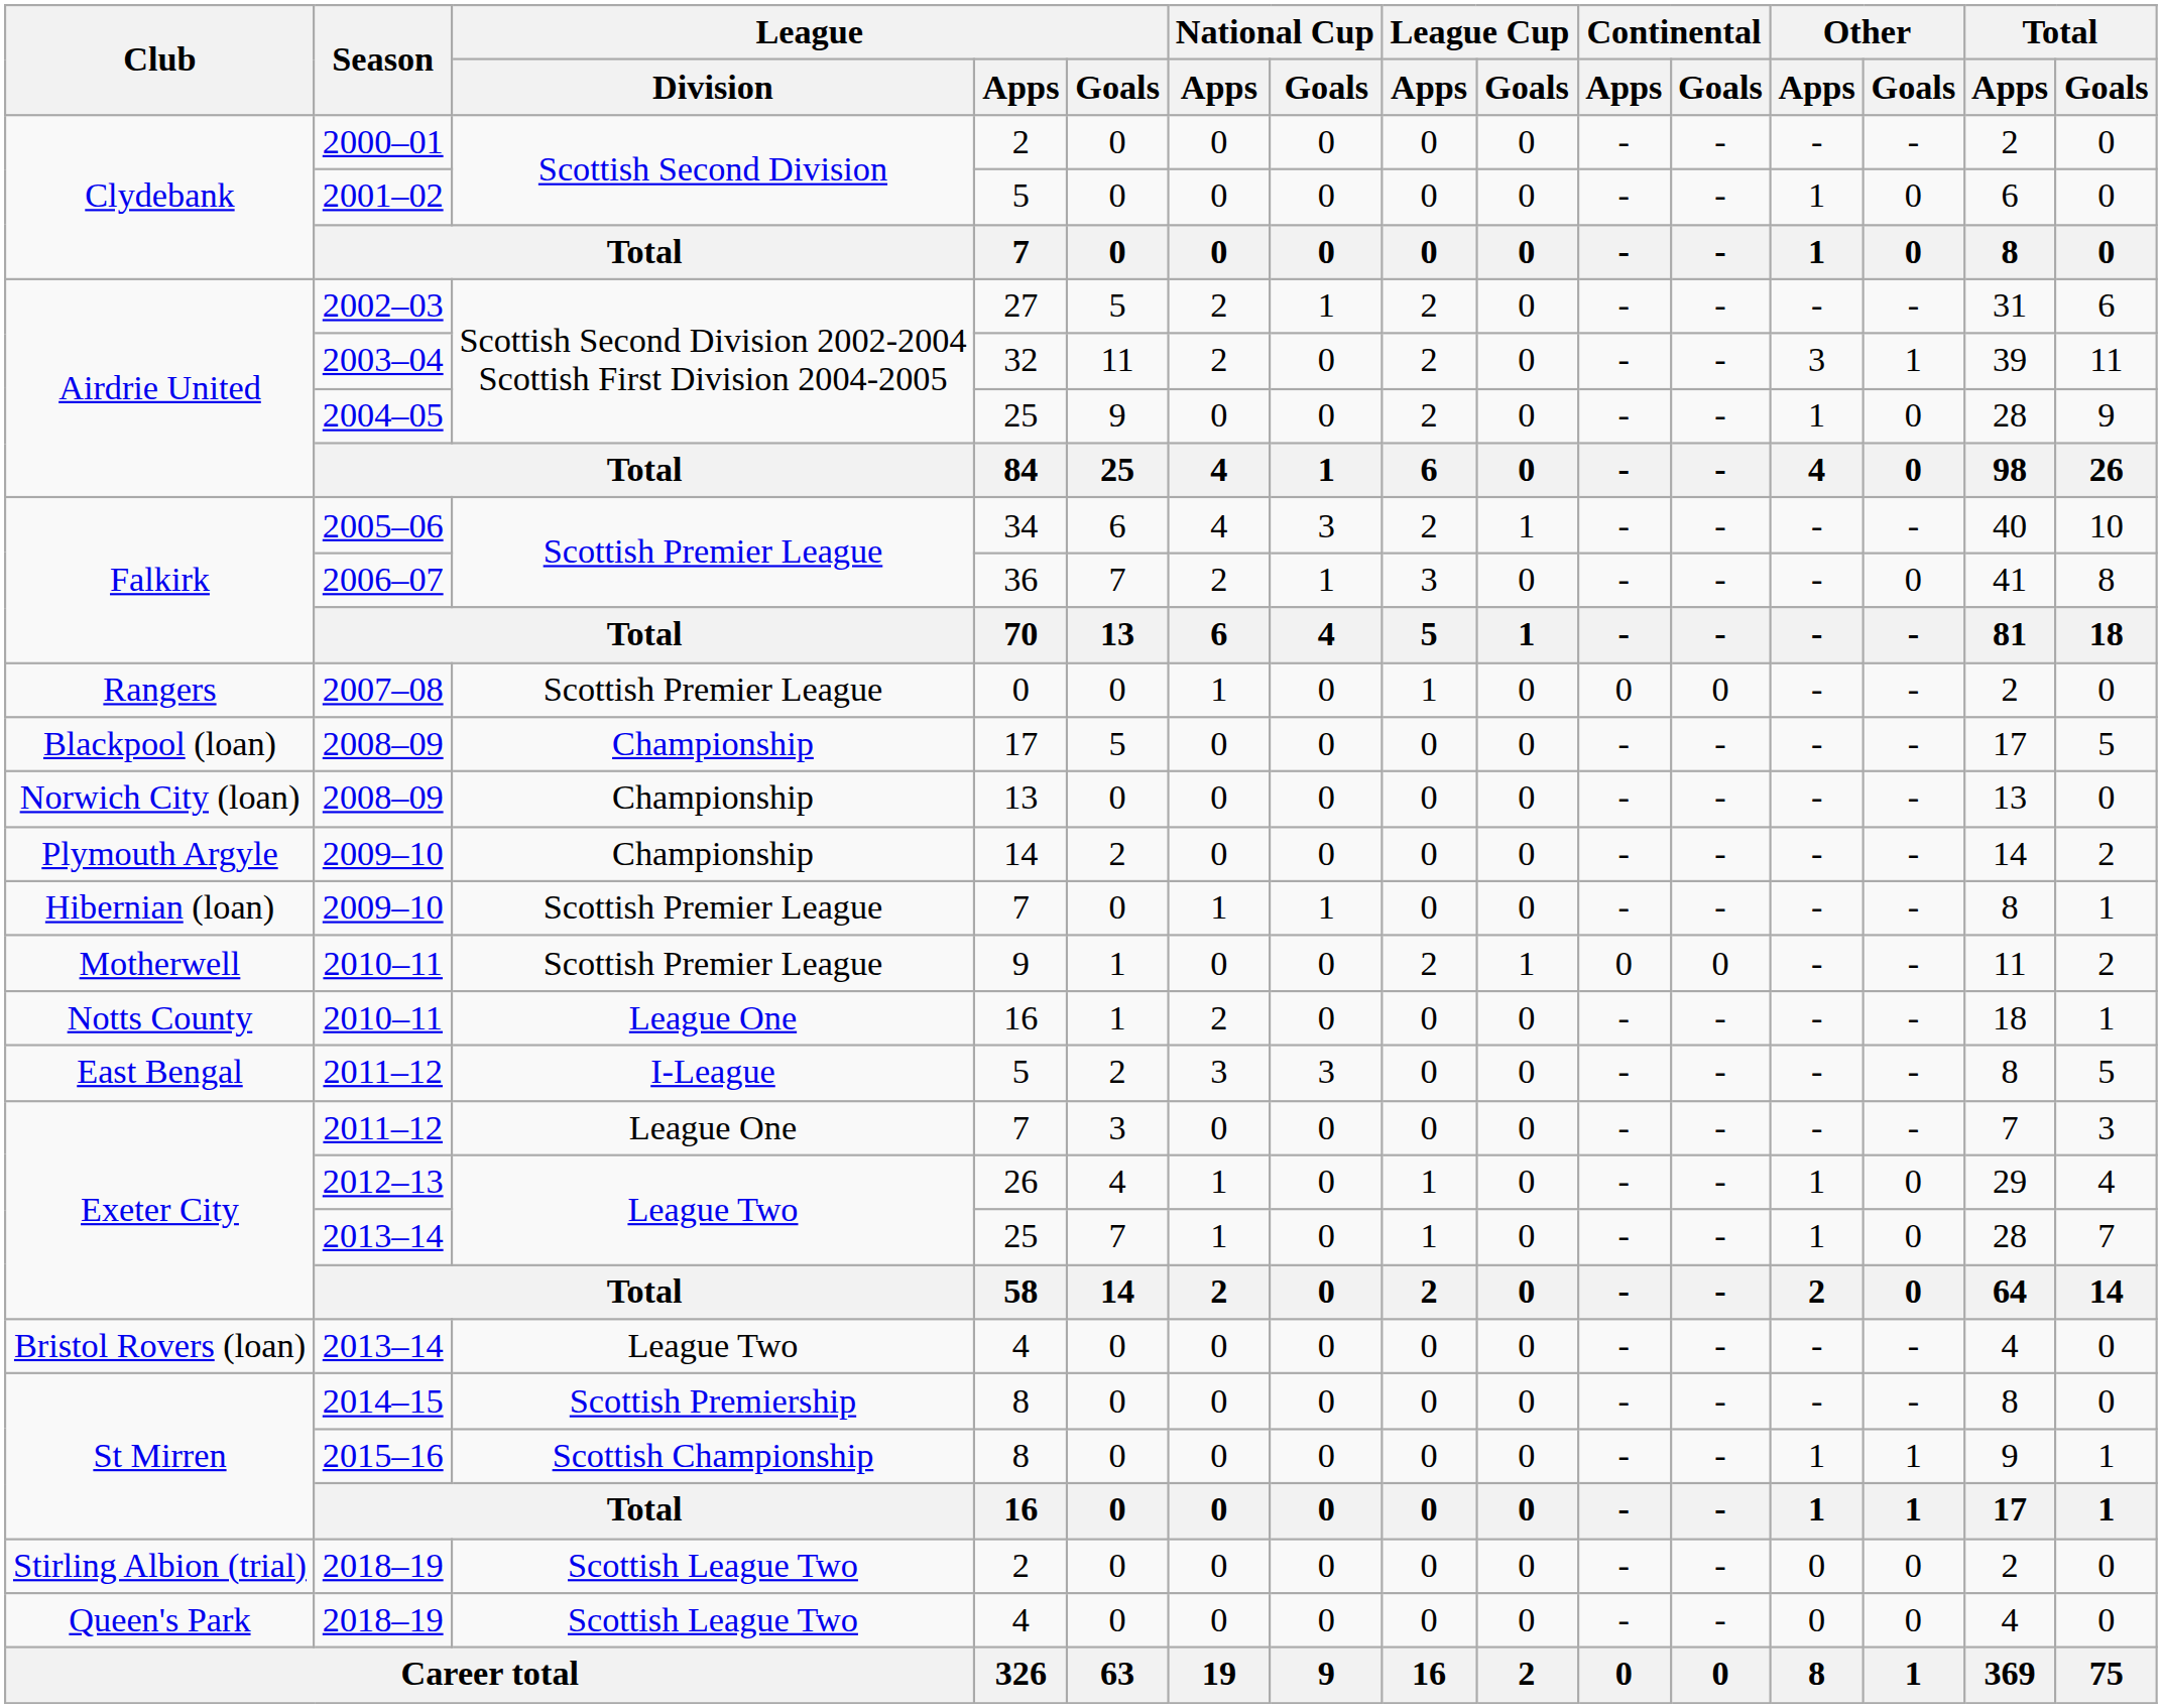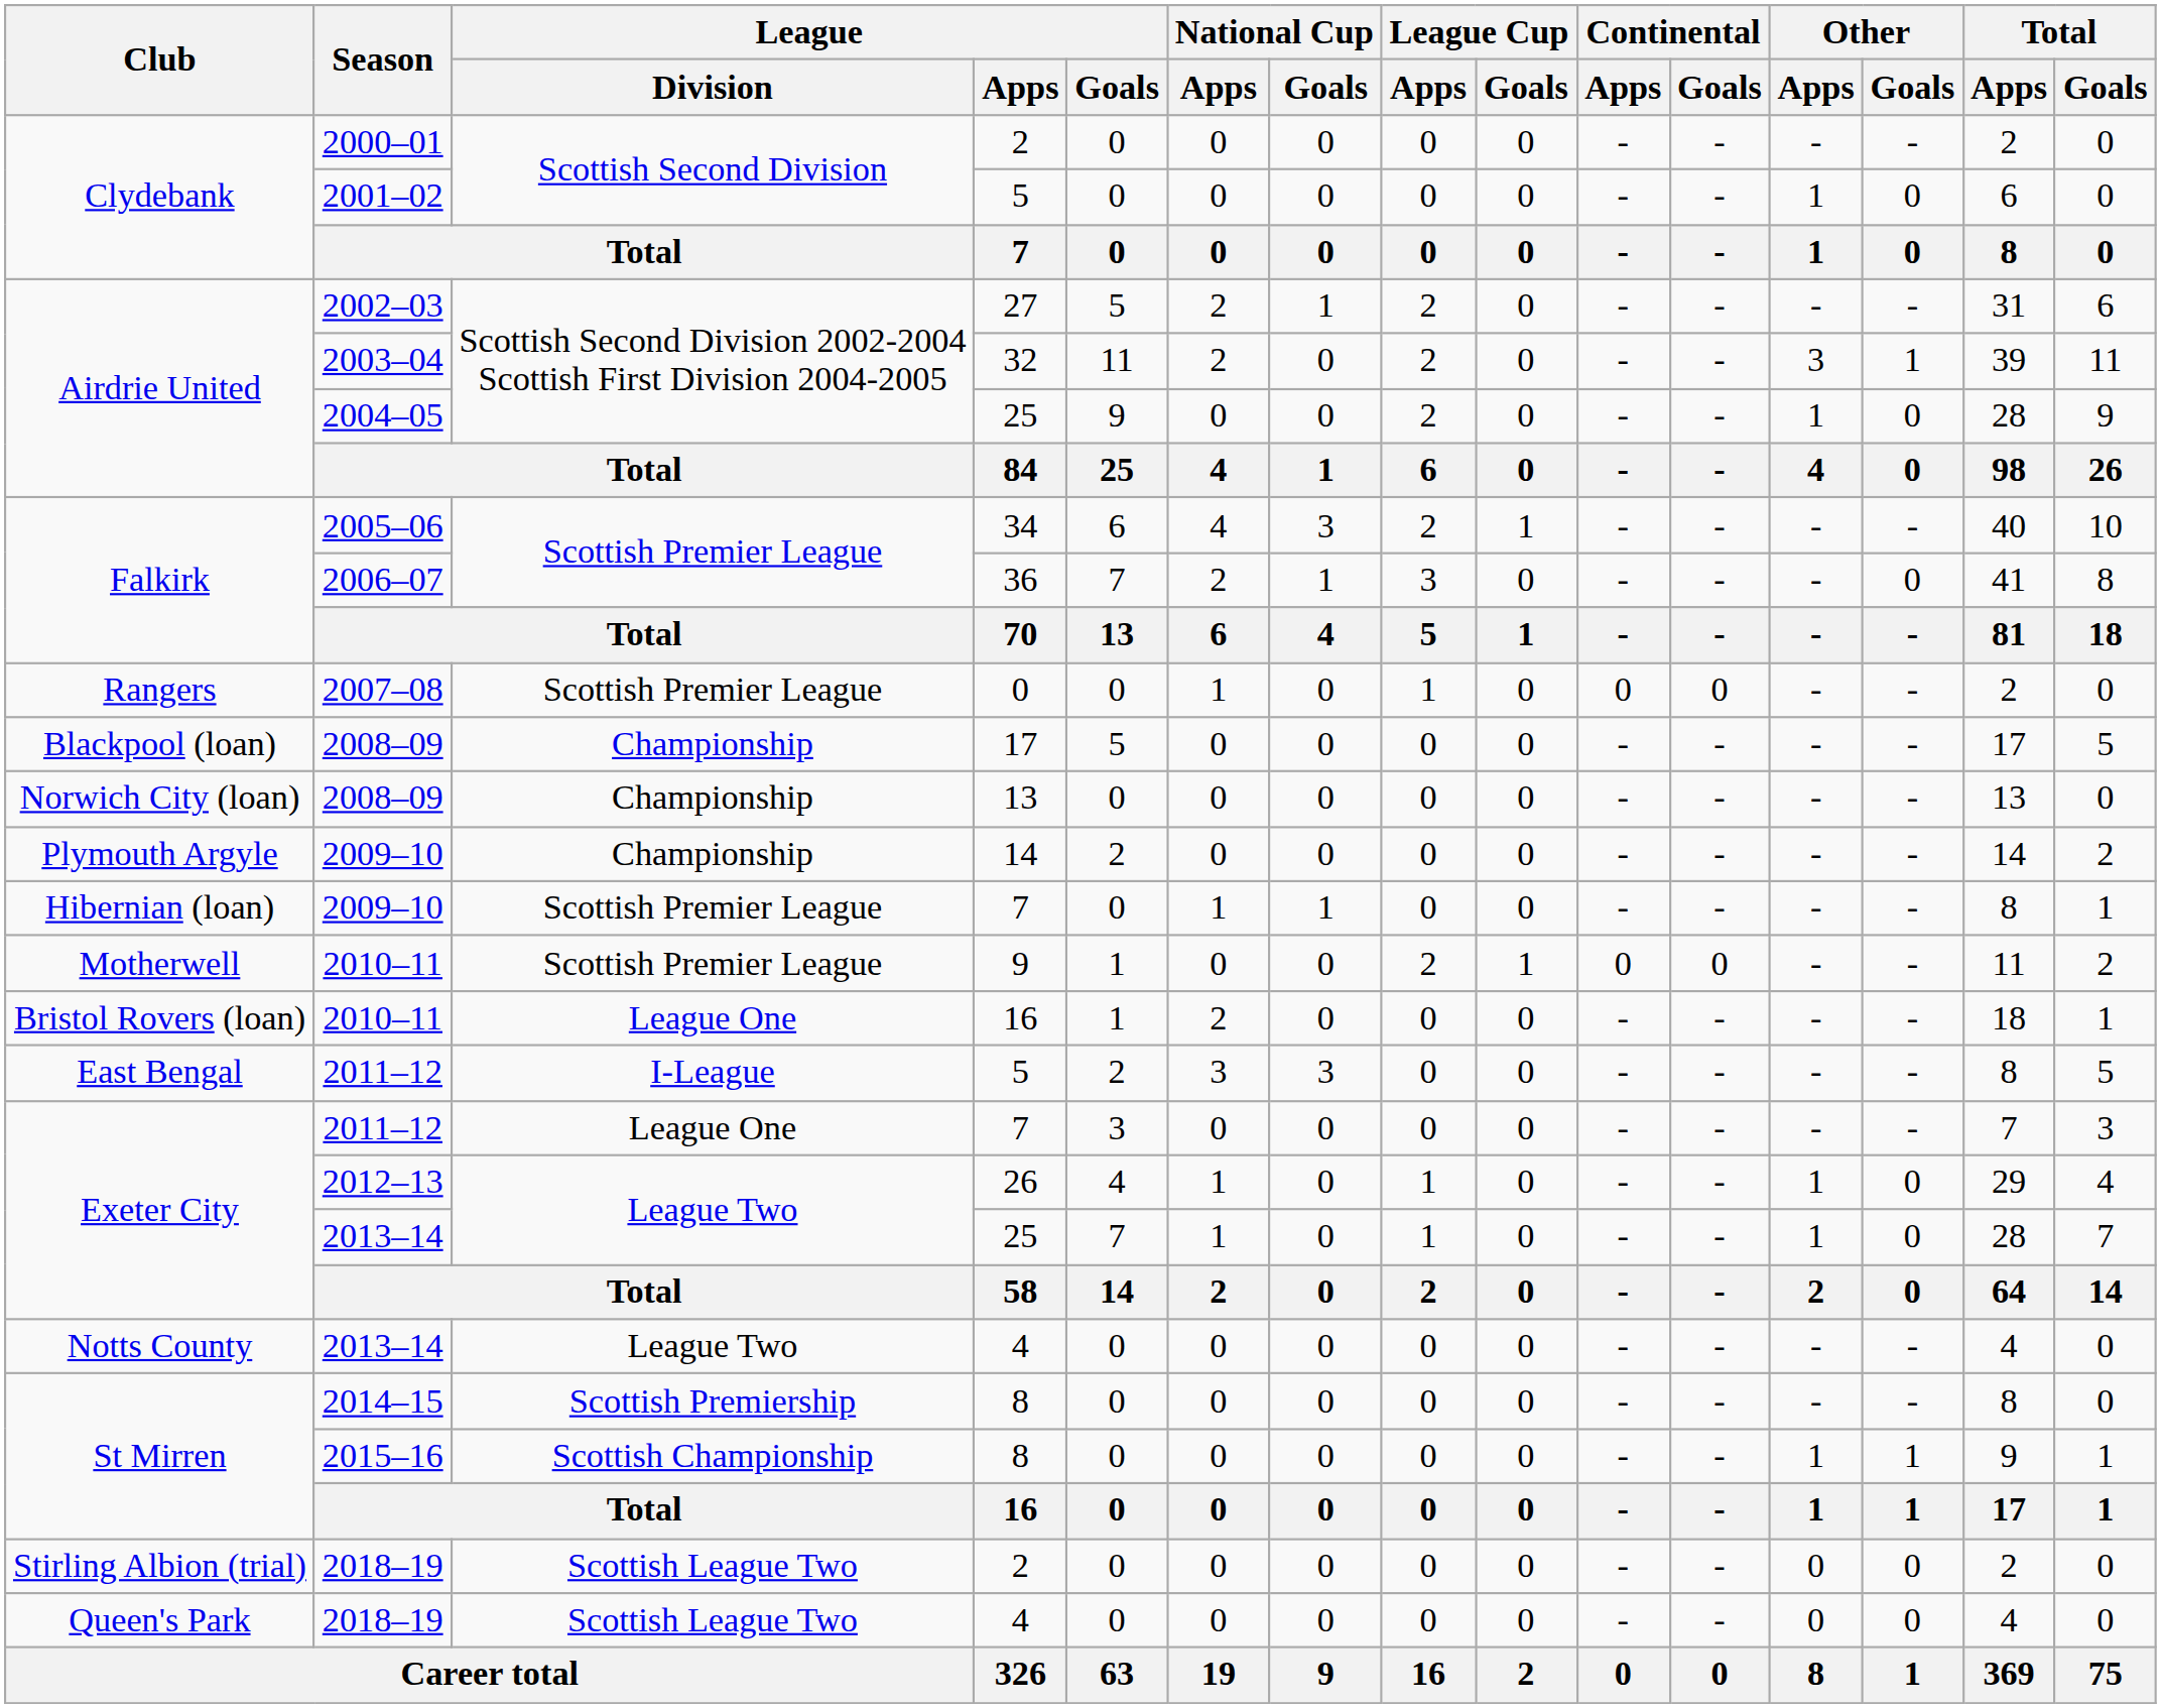 <table class="wikitable" style="text-align: center;">
 <tr>
 <th rowspan="2">Club</th>
 <th rowspan="2">Season</th>
 <th colspan="3">League</th>
 <th colspan="2">National Cup</th>
 <th colspan="2">League Cup</th>
 <th colspan="2">Continental</th>
 <th colspan="2">Other</th>
 <th colspan="2">Total</th>
 </tr>
 <tr>
 <th>Division</th>
 <th>Apps</th>
 <th>Goals</th>
 <th>Apps</th>
 <th>Goals</th>
 <th>Apps</th>
 <th>Goals</th>
 <th>Apps</th>
 <th>Goals</th>
 <th>Apps</th>
 <th>Goals</th>
 <th>Apps</th>
 <th>Goals</th>
 </tr>
 <tr>
 <td rowspan="3"><a href='#'>Clydebank</a></td>
 <td><a href='#'>2000–01</a></td>
 <td rowspan="2"><a href='#'>Scottish Second Division</a></td>
 <td>2</td>
 <td>0</td>
 <td>0</td>
 <td>0</td>
 <td>0</td>
 <td>0</td>
 <td>-</td>
 <td>-</td>
 <td>-</td>
 <td>-</td>
 <td>2</td>
 <td>0</td>
 </tr>
 <tr>
 <td><a href='#'>2001–02</a></td>
 <td>5</td>
 <td>0</td>
 <td>0</td>
 <td>0</td>
 <td>0</td>
 <td>0</td>
 <td>-</td>
 <td>-</td>
 <td>1</td>
 <td>0</td>
 <td>6</td>
 <td>0</td>
 </tr>
 <tr>
 <th colspan="2">Total</th>
 <th>7</th>
 <th>0</th>
 <th>0</th>
 <th>0</th>
 <th>0</th>
 <th>0</th>
 <th>-</th>
 <th>-</th>
 <th>1</th>
 <th>0</th>
 <th>8</th>
 <th>0</th>
 </tr>
 <tr>
 <td rowspan="4"><a href='#'>Airdrie United</a></td>
 <td><a href='#'>2002–03</a></td>
 <td rowspan="3">Scottish Second Division 2002-2004<br>Scottish First Division 2004-2005</td>
 <td>27</td>
 <td>5</td>
 <td>2</td>
 <td>1</td>
 <td>2</td>
 <td>0</td>
 <td>-</td>
 <td>-</td>
 <td>-</td>
 <td>-</td>
 <td>31</td>
 <td>6</td>
 </tr>
 <tr>
 <td><a href='#'>2003–04</a></td>
 <td>32</td>
 <td>11</td>
 <td>2</td>
 <td>0</td>
 <td>2</td>
 <td>0</td>
 <td>-</td>
 <td>-</td>
 <td>3</td>
 <td>1</td>
 <td>39</td>
 <td>11</td>
 </tr>
 <tr>
 <td><a href='#'>2004–05</a></td>
 <td>25</td>
 <td>9</td>
 <td>0</td>
 <td>0</td>
 <td>2</td>
 <td>0</td>
 <td>-</td>
 <td>-</td>
 <td>1</td>
 <td>0</td>
 <td>28</td>
 <td>9</td>
 </tr>
 <tr>
 <th colspan="2">Total</th>
 <th>84</th>
 <th>25</th>
 <th>4</th>
 <th>1</th>
 <th>6</th>
 <th>0</th>
 <th>-</th>
 <th>-</th>
 <th>4</th>
 <th>0</th>
 <th>98</th>
 <th>26</th>
 </tr>
 <tr>
 <td rowspan="3"><a href='#'>Falkirk</a></td>
 <td><a href='#'>2005–06</a></td>
 <td rowspan="2"><a href='#'>Scottish Premier League</a></td>
 <td>34</td>
 <td>6</td>
 <td>4</td>
 <td>3</td>
 <td>2</td>
 <td>1</td>
 <td>-</td>
 <td>-</td>
 <td>-</td>
 <td>-</td>
 <td>40</td>
 <td>10</td>
 </tr>
 <tr>
 <td><a href='#'>2006–07</a></td>
 <td>36</td>
 <td>7</td>
 <td>2</td>
 <td>1</td>
 <td>3</td>
 <td>0</td>
 <td>-</td>
 <td>-</td>
 <td>-</td>
 <td>0</td>
 <td>41</td>
 <td>8</td>
 </tr>
 <tr>
 <th colspan="2">Total</th>
 <th>70</th>
 <th>13</th>
 <th>6</th>
 <th>4</th>
 <th>5</th>
 <th>1</th>
 <th>-</th>
 <th>-</th>
 <th>-</th>
 <th>-</th>
 <th>81</th>
 <th>18</th>
 </tr>
 <tr>
 <td><a href='#'>Rangers</a></td>
 <td><a href='#'>2007–08</a></td>
 <td>Scottish Premier League</td>
 <td>0</td>
 <td>0</td>
 <td>1</td>
 <td>0</td>
 <td>1</td>
 <td>0</td>
 <td>0</td>
 <td>0</td>
 <td>-</td>
 <td>-</td>
 <td>2</td>
 <td>0</td>
 </tr>
 <tr>
 <td><a href='#'>Blackpool</a> (loan)</td>
 <td><a href='#'>2008–09</a></td>
 <td><a href='#'>Championship</a></td>
 <td>17</td>
 <td>5</td>
 <td>0</td>
 <td>0</td>
 <td>0</td>
 <td>0</td>
 <td>-</td>
 <td>-</td>
 <td>-</td>
 <td>-</td>
 <td>17</td>
 <td>5</td>
 </tr>
 <tr>
 <td><a href='#'>Norwich City</a> (loan)</td>
 <td><a href='#'>2008–09</a></td>
 <td>Championship</td>
 <td>13</td>
 <td>0</td>
 <td>0</td>
 <td>0</td>
 <td>0</td>
 <td>0</td>
 <td>-</td>
 <td>-</td>
 <td>-</td>
 <td>-</td>
 <td>13</td>
 <td>0</td>
 </tr>
 <tr>
 <td><a href='#'>Plymouth Argyle</a></td>
 <td><a href='#'>2009–10</a></td>
 <td>Championship</td>
 <td>14</td>
 <td>2</td>
 <td>0</td>
 <td>0</td>
 <td>0</td>
 <td>0</td>
 <td>-</td>
 <td>-</td>
 <td>-</td>
 <td>-</td>
 <td>14</td>
 <td>2</td>
 </tr>
 <tr>
 <td><a href='#'>Hibernian</a> (loan)</td>
 <td><a href='#'>2009–10</a></td>
 <td>Scottish Premier League</td>
 <td>7</td>
 <td>0</td>
 <td>1</td>
 <td>1</td>
 <td>0</td>
 <td>0</td>
 <td>-</td>
 <td>-</td>
 <td>-</td>
 <td>-</td>
 <td>8</td>
 <td>1</td>
 </tr>
 <tr>
 <td><a href='#'>Motherwell</a></td>
 <td><a href='#'>2010–11</a></td>
 <td>Scottish Premier League</td>
 <td>9</td>
 <td>1</td>
 <td>0</td>
 <td>0</td>
 <td>2</td>
 <td>1</td>
 <td>0</td>
 <td>0</td>
 <td>-</td>
 <td>-</td>
 <td>11</td>
 <td>2</td>
 </tr>
 <tr>
-<td><a href='#'>Notts County</a></td>
+<td><a href='#'>Bristol Rovers</a> (loan)</td>
 <td><a href='#'>2010–11</a></td>
 <td><a href='#'>League One</a></td>
 <td>16</td>
 <td>1</td>
 <td>2</td>
 <td>0</td>
 <td>0</td>
 <td>0</td>
 <td>-</td>
 <td>-</td>
 <td>-</td>
 <td>-</td>
 <td>18</td>
 <td>1</td>
 </tr>
 <tr>
 <td><a href='#'>East Bengal</a></td>
 <td><a href='#'>2011–12</a></td>
 <td><a href='#'>I-League</a></td>
 <td>5</td>
 <td>2</td>
 <td>3</td>
 <td>3</td>
 <td>0</td>
 <td>0</td>
 <td>-</td>
 <td>-</td>
 <td>-</td>
 <td>-</td>
 <td>8</td>
 <td>5</td>
 </tr>
 <tr>
 <td rowspan="4"><a href='#'>Exeter City</a></td>
 <td><a href='#'>2011–12</a></td>
 <td>League One</td>
 <td>7</td>
 <td>3</td>
 <td>0</td>
 <td>0</td>
 <td>0</td>
 <td>0</td>
 <td>-</td>
 <td>-</td>
 <td>-</td>
 <td>-</td>
 <td>7</td>
 <td>3</td>
 </tr>
 <tr>
 <td><a href='#'>2012–13</a></td>
 <td rowspan="2"><a href='#'>League Two</a></td>
 <td>26</td>
 <td>4</td>
 <td>1</td>
 <td>0</td>
 <td>1</td>
 <td>0</td>
 <td>-</td>
 <td>-</td>
 <td>1</td>
 <td>0</td>
 <td>29</td>
 <td>4</td>
 </tr>
 <tr>
 <td><a href='#'>2013–14</a></td>
 <td>25</td>
 <td>7</td>
 <td>1</td>
 <td>0</td>
 <td>1</td>
 <td>0</td>
 <td>-</td>
 <td>-</td>
 <td>1</td>
 <td>0</td>
 <td>28</td>
 <td>7</td>
 </tr>
 <tr>
 <th colspan="2">Total</th>
 <th>58</th>
 <th>14</th>
 <th>2</th>
 <th>0</th>
 <th>2</th>
 <th>0</th>
 <th>-</th>
 <th>-</th>
 <th>2</th>
 <th>0</th>
 <th>64</th>
 <th>14</th>
 </tr>
 <tr>
-<td><a href='#'>Bristol Rovers</a> (loan)</td>
+<td><a href='#'>Notts County</a></td>
 <td><a href='#'>2013–14</a></td>
 <td>League Two</td>
 <td>4</td>
 <td>0</td>
 <td>0</td>
 <td>0</td>
 <td>0</td>
 <td>0</td>
 <td>-</td>
 <td>-</td>
 <td>-</td>
 <td>-</td>
 <td>4</td>
 <td>0</td>
 </tr>
 <tr>
 <td rowspan="3"><a href='#'>St Mirren</a></td>
 <td><a href='#'>2014–15</a></td>
 <td><a href='#'>Scottish Premiership</a></td>
 <td>8</td>
 <td>0</td>
 <td>0</td>
 <td>0</td>
 <td>0</td>
 <td>0</td>
 <td>-</td>
 <td>-</td>
 <td>-</td>
 <td>-</td>
 <td>8</td>
 <td>0</td>
 </tr>
 <tr>
 <td><a href='#'>2015–16</a></td>
 <td><a href='#'>Scottish Championship</a></td>
 <td>8</td>
 <td>0</td>
 <td>0</td>
 <td>0</td>
 <td>0</td>
 <td>0</td>
 <td>-</td>
 <td>-</td>
 <td>1</td>
 <td>1</td>
 <td>9</td>
 <td>1</td>
 </tr>
 <tr>
 <th colspan="2">Total</th>
 <th>16</th>
 <th>0</th>
 <th>0</th>
 <th>0</th>
 <th>0</th>
 <th>0</th>
 <th>-</th>
 <th>-</th>
 <th>1</th>
 <th>1</th>
 <th>17</th>
 <th>1</th>
 </tr>
 <tr>
 <td><a href='#'>Stirling Albion (trial)</a></td>
 <td><a href='#'>2018–19</a></td>
 <td><a href='#'>Scottish League Two</a></td>
 <td>2</td>
 <td>0</td>
 <td>0</td>
 <td>0</td>
 <td>0</td>
 <td>0</td>
 <td>-</td>
 <td>-</td>
 <td>0</td>
 <td>0</td>
 <td>2</td>
 <td>0</td>
 </tr>
 <tr>
 <td><a href='#'>Queen's Park</a></td>
 <td><a href='#'>2018–19</a></td>
 <td><a href='#'>Scottish League Two</a></td>
 <td>4</td>
 <td>0</td>
 <td>0</td>
 <td>0</td>
 <td>0</td>
 <td>0</td>
 <td>-</td>
 <td>-</td>
 <td>0</td>
 <td>0</td>
 <td>4</td>
 <td>0</td>
 </tr>
 <tr>
 <th colspan="3">Career total</th>
 <th>326</th>
 <th>63</th>
 <th>19</th>
 <th>9</th>
 <th>16</th>
 <th>2</th>
 <th>0</th>
 <th>0</th>
 <th>8</th>
 <th>1</th>
 <th>369</th>
 <th>75</th>
 </tr>
 </table>
